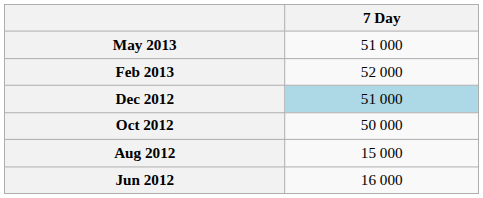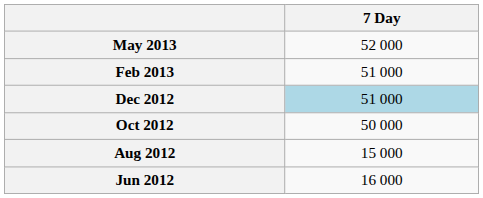 <table class="wikitable sortable" style="text-align:center; width:500px; height:200px;">
 <tr>
 <th></th>
 <th>7 Day</th>
 </tr>
 <tr>
 <th scope="row">May 2013</th>
-<td>51 000</td>
+<td>52 000</td>
 </tr>
 <tr>
 <th scope="row">Feb 2013</th>
-<td>52 000</td>
+<td>51 000</td>
 </tr>
 <tr>
 <th scope="row">Dec 2012</th>
 <td style="background: lightblue;">51 000</td>
 </tr>
 <tr>
 <th scope="row">Oct 2012</th>
 <td>50 000</td>
 </tr>
 <tr>
 <th scope="row">Aug 2012</th>
 <td>15 000</td>
 </tr>
 <tr>
 <th scope="row">Jun 2012</th>
 <td>16 000</td>
 </tr>
 </table>
